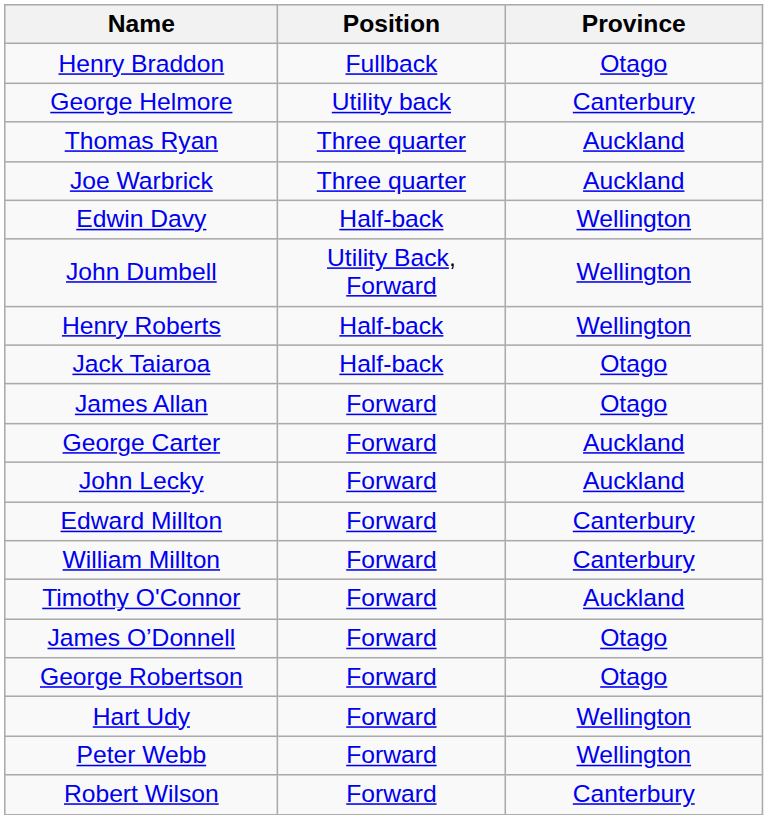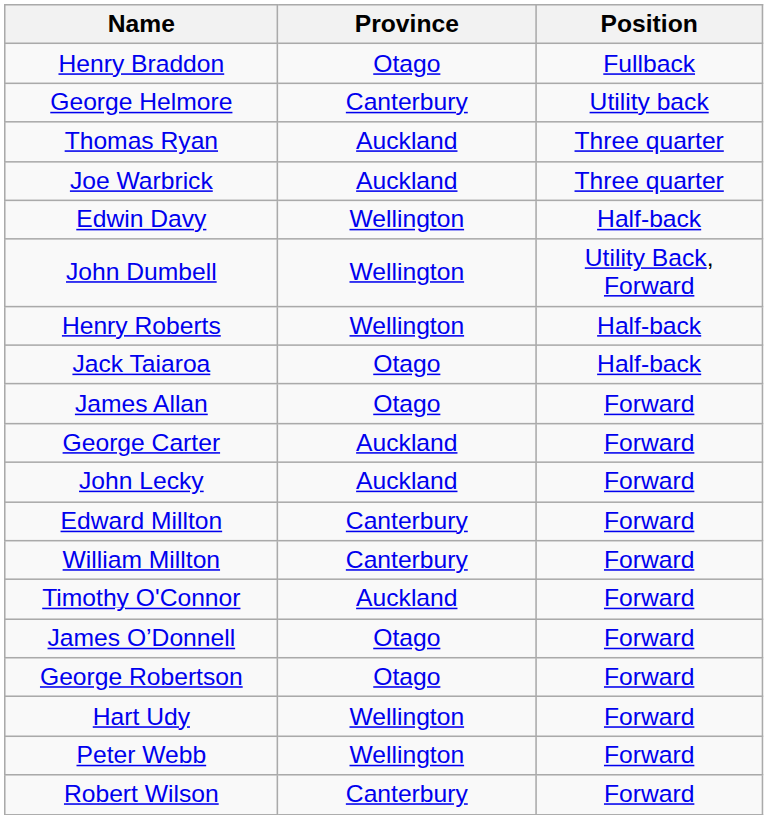 <table class="wikitable sortable" style="text-align:center">
 <tr>
 <th width="170">Name</th>
+<th width="160">Province</th>
 <th width="140">Position</th>
-<th width="160">Province</th>
 </tr>
 <tr>
 <td><a href='#'>Henry Braddon</a></td>
+<td><a href='#'>Otago</a></td>
 <td><a href='#'>Fullback</a></td>
-<td><a href='#'>Otago</a></td>
 </tr>
 <tr>
 <td><a href='#'>George Helmore</a></td>
+<td><a href='#'>Canterbury</a></td>
 <td><a href='#'>Utility back</a></td>
-<td><a href='#'>Canterbury</a></td>
 </tr>
 <tr>
 <td><a href='#'>Thomas Ryan</a></td>
+<td><a href='#'>Auckland</a></td>
 <td><a href='#'>Three quarter</a></td>
-<td><a href='#'>Auckland</a></td>
 </tr>
 <tr>
 <td><a href='#'>Joe Warbrick</a></td>
+<td><a href='#'>Auckland</a></td>
 <td><a href='#'>Three quarter</a></td>
-<td><a href='#'>Auckland</a></td>
 </tr>
 <tr>
 <td><a href='#'>Edwin Davy</a></td>
+<td><a href='#'>Wellington</a></td>
 <td><a href='#'>Half-back</a></td>
-<td><a href='#'>Wellington</a></td>
 </tr>
 <tr>
 <td><a href='#'>John Dumbell</a></td>
+<td><a href='#'>Wellington</a></td>
 <td><a href='#'>Utility Back</a>, <a href='#'>Forward</a></td>
-<td><a href='#'>Wellington</a></td>
 </tr>
 <tr>
 <td><a href='#'>Henry Roberts</a></td>
+<td><a href='#'>Wellington</a></td>
 <td><a href='#'>Half-back</a></td>
-<td><a href='#'>Wellington</a></td>
 </tr>
 <tr>
 <td><a href='#'>Jack Taiaroa</a></td>
+<td><a href='#'>Otago</a></td>
 <td><a href='#'>Half-back</a></td>
-<td><a href='#'>Otago</a></td>
 </tr>
 <tr>
 <td><a href='#'>James Allan</a></td>
+<td><a href='#'>Otago</a></td>
 <td><a href='#'>Forward</a></td>
-<td><a href='#'>Otago</a></td>
 </tr>
 <tr>
 <td><a href='#'>George Carter</a></td>
+<td><a href='#'>Auckland</a></td>
 <td><a href='#'>Forward</a></td>
-<td><a href='#'>Auckland</a></td>
 </tr>
 <tr>
 <td><a href='#'>John Lecky</a></td>
+<td><a href='#'>Auckland</a></td>
 <td><a href='#'>Forward</a></td>
-<td><a href='#'>Auckland</a></td>
 </tr>
 <tr>
 <td><a href='#'>Edward Millton</a></td>
+<td><a href='#'>Canterbury</a></td>
 <td><a href='#'>Forward</a></td>
-<td><a href='#'>Canterbury</a></td>
 </tr>
 <tr>
 <td><a href='#'>William Millton</a></td>
+<td><a href='#'>Canterbury</a></td>
 <td><a href='#'>Forward</a></td>
-<td><a href='#'>Canterbury</a></td>
 </tr>
 <tr>
 <td><a href='#'>Timothy O'Connor</a></td>
+<td><a href='#'>Auckland</a></td>
 <td><a href='#'>Forward</a></td>
-<td><a href='#'>Auckland</a></td>
 </tr>
 <tr>
 <td><a href='#'>James O’Donnell</a></td>
+<td><a href='#'>Otago</a></td>
 <td><a href='#'>Forward</a></td>
-<td><a href='#'>Otago</a></td>
 </tr>
 <tr>
 <td><a href='#'>George Robertson</a></td>
+<td><a href='#'>Otago</a></td>
 <td><a href='#'>Forward</a></td>
-<td><a href='#'>Otago</a></td>
 </tr>
 <tr>
 <td><a href='#'>Hart Udy</a></td>
+<td><a href='#'>Wellington</a></td>
 <td><a href='#'>Forward</a></td>
-<td><a href='#'>Wellington</a></td>
 </tr>
 <tr>
 <td><a href='#'>Peter Webb</a></td>
+<td><a href='#'>Wellington</a></td>
 <td><a href='#'>Forward</a></td>
-<td><a href='#'>Wellington</a></td>
 </tr>
 <tr>
 <td><a href='#'>Robert Wilson</a></td>
+<td><a href='#'>Canterbury</a></td>
 <td><a href='#'>Forward</a></td>
-<td><a href='#'>Canterbury</a></td>
 </tr>
 </table>
